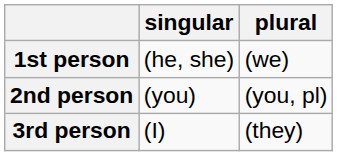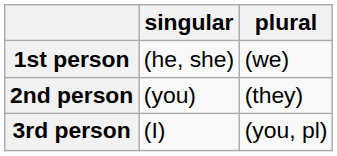 <table class="wikitable">
 <tr>
 <th></th>
 <th>singular</th>
 <th>plural</th>
 </tr>
 <tr>
 <th>1st person</th>
 <td> (he, she)</td>
 <td> (we)</td>
 </tr>
 <tr>
 <th>2nd person</th>
 <td> (you)</td>
-<td> (you, pl)</td>
+<td> (they)</td>
 </tr>
 <tr>
 <th>3rd person</th>
 <td> (I)</td>
-<td> (they)</td>
+<td> (you, pl)</td>
 </tr>
 </table>
